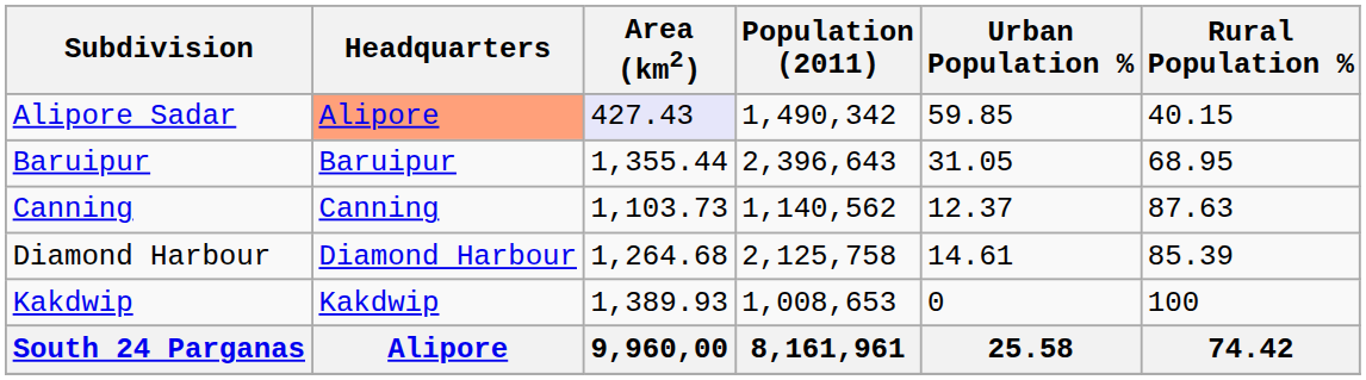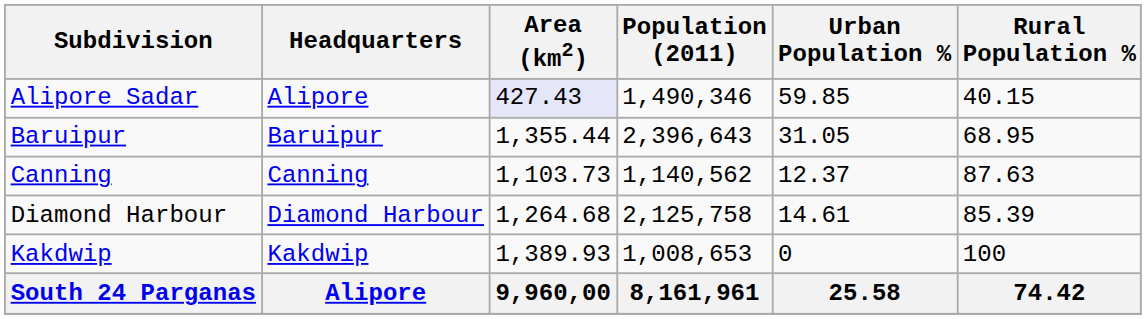 <table class="wikitable sortable">
 <tr>
 <th>Subdivision</th>
 <th>Headquarters</th>
 <th>Area<br>(km<sup>2</sup>)</th>
 <th>Population<br>(2011)</th>
 <th>Urban<br>Population %</th>
 <th>Rural<br> Population %</th>
 </tr>
 <tr>
 <td><a href='#'>Alipore Sadar</a></td>
-<td style="background: lightsalmon;"><a href='#'>Alipore</a></td>
+<td><a href='#'>Alipore</a></td>
 <td style="background: lavender;">427.43</td>
-<td>1,490,342</td>
+<td>1,490,346</td>
 <td>59.85</td>
 <td>40.15</td>
 </tr>
 <tr>
 <td><a href='#'>Baruipur</a></td>
 <td><a href='#'>Baruipur</a></td>
 <td>1,355.44</td>
 <td>2,396,643</td>
 <td>31.05</td>
 <td>68.95</td>
 </tr>
 <tr>
 <td><a href='#'>Canning</a></td>
 <td><a href='#'>Canning</a></td>
 <td>1,103.73</td>
 <td>1,140,562</td>
 <td>12.37</td>
 <td>87.63</td>
 </tr>
 <tr>
 <td>Diamond Harbour</td>
 <td><a href='#'>Diamond Harbour</a></td>
 <td>1,264.68</td>
 <td>2,125,758</td>
 <td>14.61</td>
 <td>85.39</td>
 </tr>
 <tr>
 <td><a href='#'>Kakdwip</a></td>
 <td><a href='#'>Kakdwip</a></td>
 <td>1,389.93</td>
 <td>1,008,653</td>
 <td>0</td>
 <td>100</td>
 </tr>
 <tr>
 <th><a href='#'>South 24 Parganas</a></th>
 <th><a href='#'>Alipore</a></th>
 <th>9,960,00</th>
 <th>8,161,961</th>
 <th>25.58</th>
 <th>74.42</th>
 </tr>
 <tr>
 </tr>
 </table>
